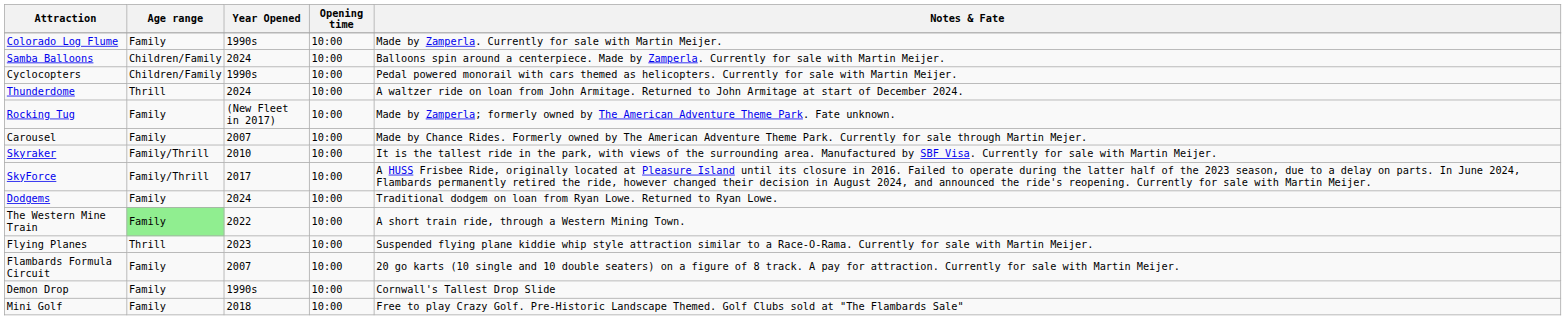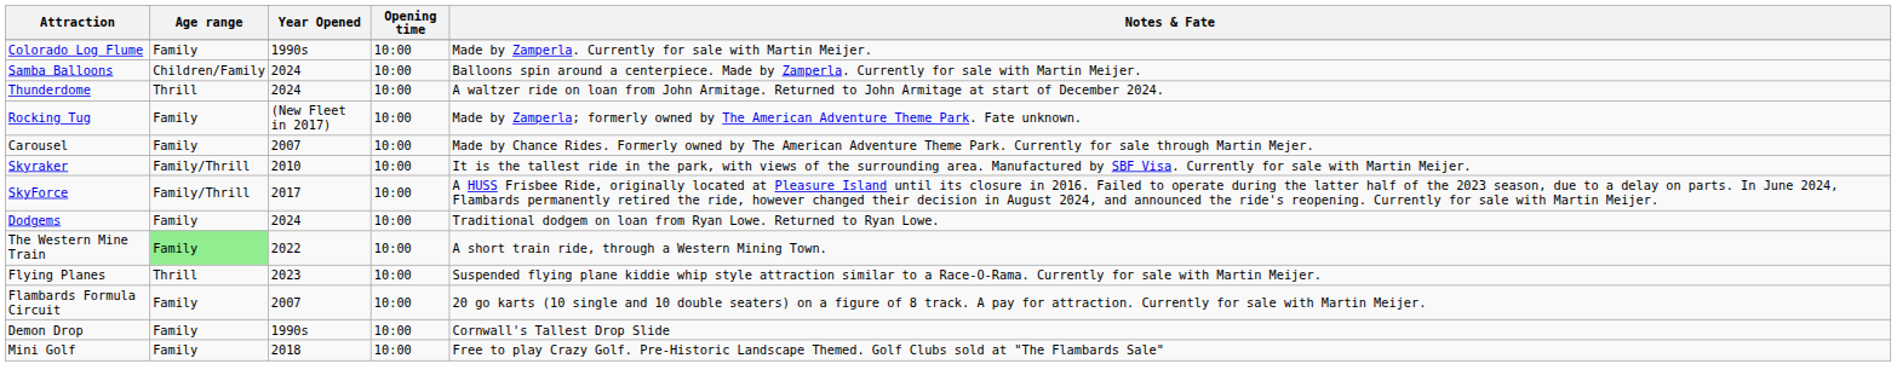 <table class="wikitable" border="1">
 <tr>
 <th>Attraction</th>
 <th>Age range</th>
 <th>Year Opened</th>
 <th>Opening time</th>
 <th>Notes & Fate</th>
 </tr>
 <tr>
 </tr>
 <tr>
 <td><a href='#'>Colorado Log Flume</a></td>
 <td>Family</td>
 <td>1990s</td>
 <td>10:00</td>
 <td>Made by <a href='#'>Zamperla</a>. Currently for sale with Martin Meijer.</td>
 </tr>
 <tr>
 <td><a href='#'>Samba Balloons</a></td>
 <td>Children/Family</td>
 <td>2024</td>
 <td>10:00</td>
 <td>Balloons spin around a centerpiece. Made by <a href='#'>Zamperla</a>. Currently for sale with Martin Meijer.</td>
-</tr>
-<tr>
-<td>Cyclocopters</td>
-<td>Children/Family</td>
-<td>1990s</td>
-<td>10:00</td>
-<td>Pedal powered monorail with cars themed as helicopters. Currently for sale with Martin Meijer.</td>
 </tr>
 <tr>
 <td><a href='#'>Thunderdome</a></td>
 <td>Thrill</td>
 <td>2024</td>
 <td>10:00</td>
 <td>A waltzer ride on loan from John Armitage. Returned to John Armitage at start of December 2024.</td>
 </tr>
 <tr>
 <td><a href='#'>Rocking Tug</a></td>
 <td>Family</td>
 <td>(New Fleet in 2017)</td>
 <td>10:00</td>
 <td>Made by <a href='#'>Zamperla</a>; formerly owned by <a href='#'>The American Adventure Theme Park</a>. Fate unknown.</td>
 </tr>
 <tr>
 <td>Carousel</td>
 <td>Family</td>
 <td>2007</td>
 <td>10:00</td>
 <td>Made by Chance Rides. Formerly owned by The American Adventure Theme Park. Currently for sale through Martin Mejer.</td>
 </tr>
 <tr>
 <td><a href='#'>Skyraker</a></td>
 <td>Family/Thrill</td>
 <td>2010</td>
 <td>10:00</td>
 <td>It is the tallest ride in the park, with views of the surrounding area. Manufactured by <a href='#'>SBF Visa</a>. Currently for sale with Martin Meijer.</td>
 </tr>
 <tr>
 <td><a href='#'>SkyForce</a></td>
 <td>Family/Thrill</td>
 <td>2017</td>
 <td>10:00</td>
 <td>A <a href='#'>HUSS</a> Frisbee Ride, originally located at <a href='#'>Pleasure Island</a> until its closure in 2016. Failed to operate during the latter half of the 2023 season, due to a delay on parts. In June 2024, Flambards permanently retired the ride, however changed their decision in August 2024, and announced the ride's reopening. Currently for sale with Martin Meijer.</td>
 </tr>
 <tr>
 <td><a href='#'>Dodgems</a></td>
 <td>Family</td>
 <td>2024</td>
 <td>10:00</td>
 <td>Traditional dodgem on loan from Ryan Lowe. Returned to Ryan Lowe.</td>
 </tr>
 <tr>
 <td>The Western Mine Train</td>
 <td style="background: lightgreen;">Family</td>
 <td>2022</td>
 <td>10:00</td>
 <td>A short train ride, through a Western Mining Town.</td>
 </tr>
 <tr>
 <td>Flying Planes</td>
 <td>Thrill</td>
 <td>2023</td>
 <td>10:00</td>
 <td>Suspended flying plane kiddie whip style attraction similar to a Race-O-Rama. Currently for sale with Martin Meijer.</td>
 </tr>
 <tr>
 <td>Flambards Formula Circuit</td>
 <td>Family</td>
 <td>2007</td>
 <td>10:00</td>
 <td>20 go karts (10 single and 10 double seaters) on a figure of 8 track. A pay for attraction. Currently for sale with Martin Meijer.</td>
 </tr>
 <tr>
 <td>Demon Drop</td>
 <td>Family</td>
 <td>1990s</td>
 <td>10:00</td>
 <td>Cornwall's Tallest Drop Slide</td>
 </tr>
 <tr>
 <td>Mini Golf</td>
 <td>Family</td>
 <td>2018</td>
 <td>10:00</td>
 <td>Free to play Crazy Golf. Pre-Historic Landscape Themed. Golf Clubs sold at "The Flambards Sale"</td>
 </tr>
 </table>
